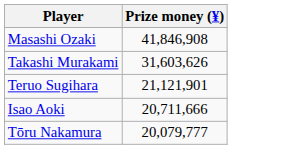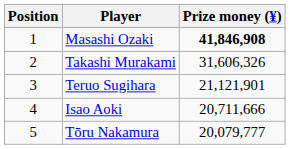 <table class="wikitable">
 <tr>
+<th>Position</th>
 <th>Player</th>
 <th>Prize money (<a href='#'>¥</a>)</th>
 </tr>
 <tr>
+<td align=center>1</td>
 <td> <a href='#'>Masashi Ozaki</a></td>
-<td align=center>41,846,908</td>
+<td align=center><strong>41,846,908</strong></td>
 </tr>
 <tr>
+<td align=center>2</td>
 <td> <a href='#'>Takashi Murakami</a></td>
-<td align=center>31,603,626</td>
+<td align=center>31,606,326</td>
 </tr>
 <tr>
+<td align=center>3</td>
 <td> <a href='#'>Teruo Sugihara</a></td>
 <td align=center>21,121,901</td>
 </tr>
 <tr>
+<td align=center>4</td>
 <td> <a href='#'>Isao Aoki</a></td>
 <td align=center>20,711,666</td>
 </tr>
 <tr>
+<td align=center>5</td>
 <td> <a href='#'>Tōru Nakamura</a></td>
 <td align=center>20,079,777</td>
 </tr>
 </table>
